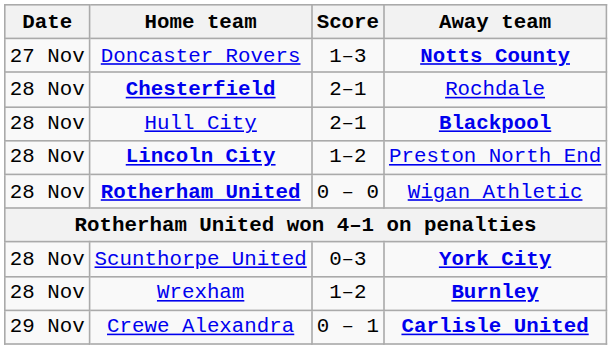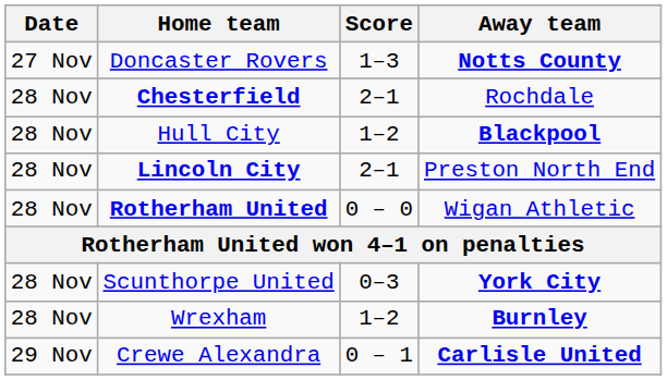 <table class="wikitable" style="text-align: center">
 <tr>
 <th>Date</th>
 <th>Home team</th>
 <th>Score</th>
 <th>Away team</th>
 </tr>
 <tr>
 <td>27 Nov</td>
 <td><a href='#'>Doncaster Rovers</a></td>
 <td>1–3</td>
 <td><strong><a href='#'>Notts County</a></strong></td>
 </tr>
 <tr>
 <td>28 Nov</td>
 <td><strong><a href='#'>Chesterfield</a></strong></td>
 <td>2–1</td>
 <td><a href='#'>Rochdale</a></td>
 </tr>
 <tr>
 <td>28 Nov</td>
 <td><a href='#'>Hull City</a></td>
-<td>2–1</td>
+<td>1–2</td>
 <td><strong><a href='#'>Blackpool</a></strong></td>
 </tr>
 <tr>
 <td>28 Nov</td>
 <td><strong><a href='#'>Lincoln City</a></strong></td>
-<td>1–2</td>
+<td>2–1</td>
 <td><a href='#'>Preston North End</a></td>
 </tr>
 <tr>
 <td>28 Nov</td>
 <td><strong><a href='#'>Rotherham United</a></strong></td>
 <td>0 – 0</td>
 <td><a href='#'>Wigan Athletic</a></td>
 </tr>
 <tr>
 <th colspan="5">Rotherham United won 4–1 on penalties</th>
 </tr>
 <tr>
 <td>28 Nov</td>
 <td><a href='#'>Scunthorpe United</a></td>
 <td>0–3</td>
 <td><strong><a href='#'>York City</a></strong></td>
 </tr>
 <tr>
 <td>28 Nov</td>
 <td><a href='#'>Wrexham</a></td>
 <td>1–2</td>
 <td><strong><a href='#'>Burnley</a></strong></td>
 </tr>
 <tr>
 <td>29 Nov</td>
 <td><a href='#'>Crewe Alexandra</a></td>
 <td>0 – 1</td>
 <td><strong><a href='#'>Carlisle United</a></strong></td>
 </tr>
 </table>
